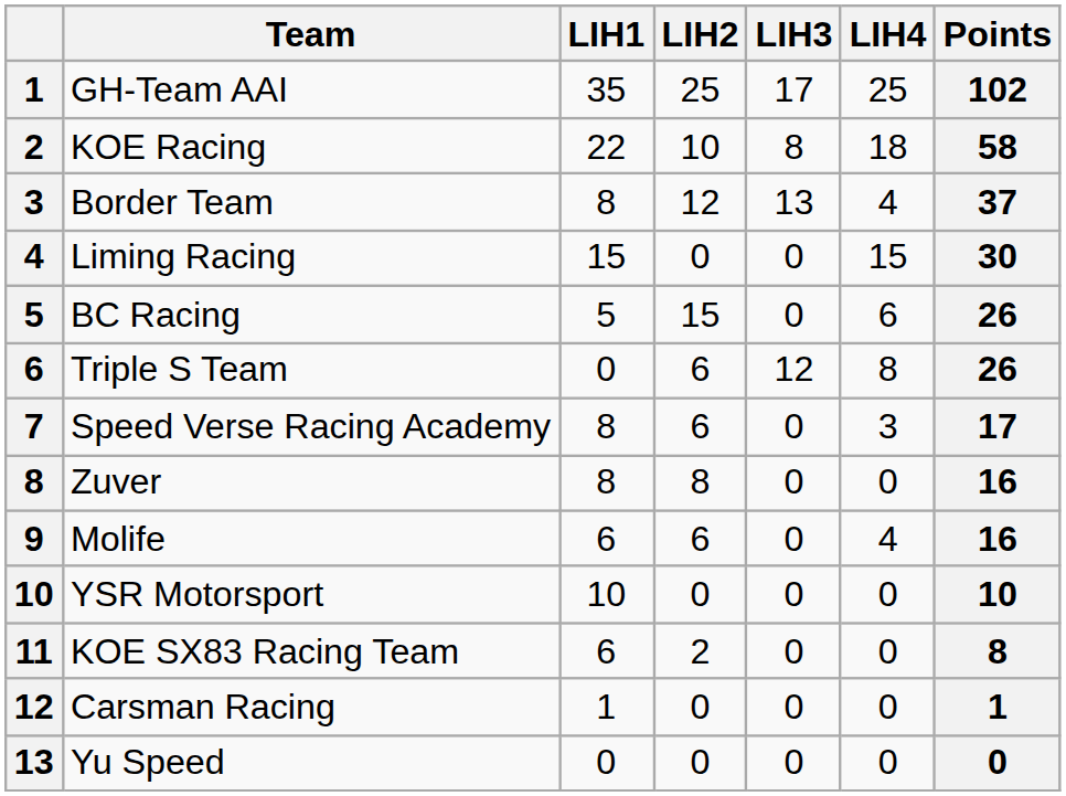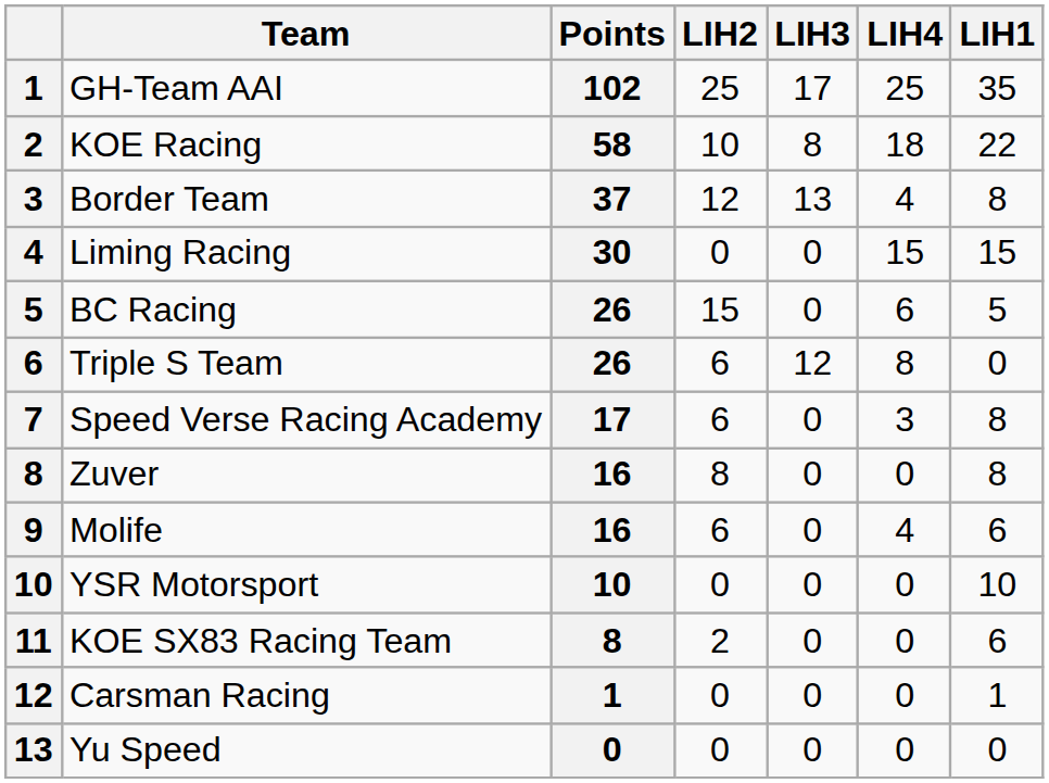 <table class="wikitable" style="font-size:85%; text-align:center;">
 <tr>
 <th></th>
 <th>Team</th>
-<th>LIH1</th>
+<th>Points</th>
 <th>LIH2</th>
 <th>LIH3</th>
 <th>LIH4</th>
-<th>Points</th>
+<th>LIH1</th>
 </tr>
 <tr>
 <th>1</th>
 <td align=left> GH-Team AAI</td>
-<td>35</td>
+<th>102</th>
 <td>25</td>
 <td>17</td>
 <td>25</td>
-<th>102</th>
+<td>35</td>
 </tr>
 <tr>
 <th>2</th>
 <td align=left> KOE Racing</td>
-<td>22</td>
+<th>58</th>
 <td>10</td>
 <td>8</td>
 <td>18</td>
-<th>58</th>
+<td>22</td>
 </tr>
 <tr>
 <th>3</th>
 <td align=left> Border Team</td>
-<td>8</td>
+<th>37</th>
 <td>12</td>
 <td>13</td>
 <td>4</td>
-<th>37</th>
+<td>8</td>
 </tr>
 <tr>
 <th>4</th>
 <td align=left> Liming Racing</td>
-<td>15</td>
+<th>30</th>
 <td>0</td>
 <td>0</td>
 <td>15</td>
-<th>30</th>
+<td>15</td>
 </tr>
 <tr>
 <th>5</th>
 <td align=left> BC Racing</td>
-<td>5</td>
+<th>26</th>
 <td>15</td>
 <td>0</td>
 <td>6</td>
-<th>26</th>
+<td>5</td>
 </tr>
 <tr>
 <th>6</th>
 <td align=left> Triple S Team</td>
-<td>0</td>
+<th>26</th>
 <td>6</td>
 <td>12</td>
 <td>8</td>
-<th>26</th>
+<td>0</td>
 </tr>
 <tr>
 <th>7</th>
 <td align=left> Speed Verse Racing Academy</td>
-<td>8</td>
+<th>17</th>
 <td>6</td>
 <td>0</td>
 <td>3</td>
-<th>17</th>
+<td>8</td>
 </tr>
 <tr>
 <th>8</th>
 <td align=left> Zuver</td>
-<td>8</td>
+<th>16</th>
 <td>8</td>
 <td>0</td>
 <td>0</td>
-<th>16</th>
+<td>8</td>
 </tr>
 <tr>
 <th>9</th>
 <td align=left> Molife</td>
-<td>6</td>
+<th>16</th>
 <td>6</td>
 <td>0</td>
 <td>4</td>
-<th>16</th>
+<td>6</td>
 </tr>
 <tr>
 <th>10</th>
 <td align=left> YSR Motorsport</td>
-<td>10</td>
+<th>10</th>
 <td>0</td>
 <td>0</td>
 <td>0</td>
-<th>10</th>
+<td>10</td>
 </tr>
 <tr>
 <th>11</th>
 <td align=left> KOE SX83 Racing Team</td>
-<td>6</td>
+<th>8</th>
 <td>2</td>
 <td>0</td>
 <td>0</td>
-<th>8</th>
+<td>6</td>
 </tr>
 <tr>
 <th>12</th>
 <td align=left> Carsman Racing</td>
-<td>1</td>
+<th>1</th>
 <td>0</td>
 <td>0</td>
 <td>0</td>
-<th>1</th>
+<td>1</td>
 </tr>
 <tr>
 <th>13</th>
 <td align=left> Yu Speed</td>
+<th>0</th>
 <td>0</td>
 <td>0</td>
 <td>0</td>
 <td>0</td>
-<th>0</th>
 </tr>
 </table>
